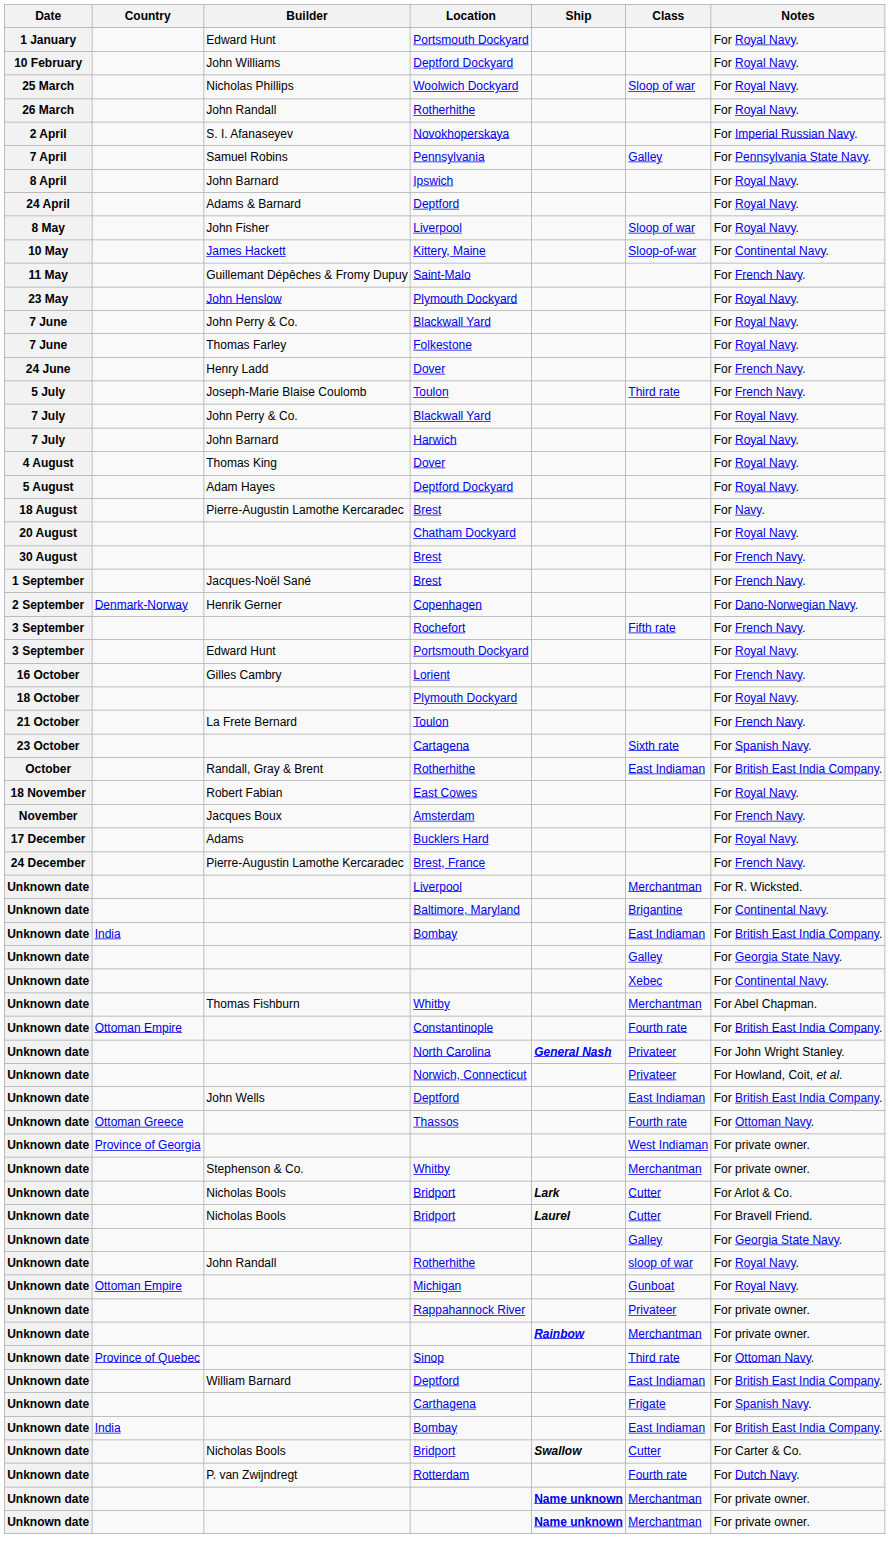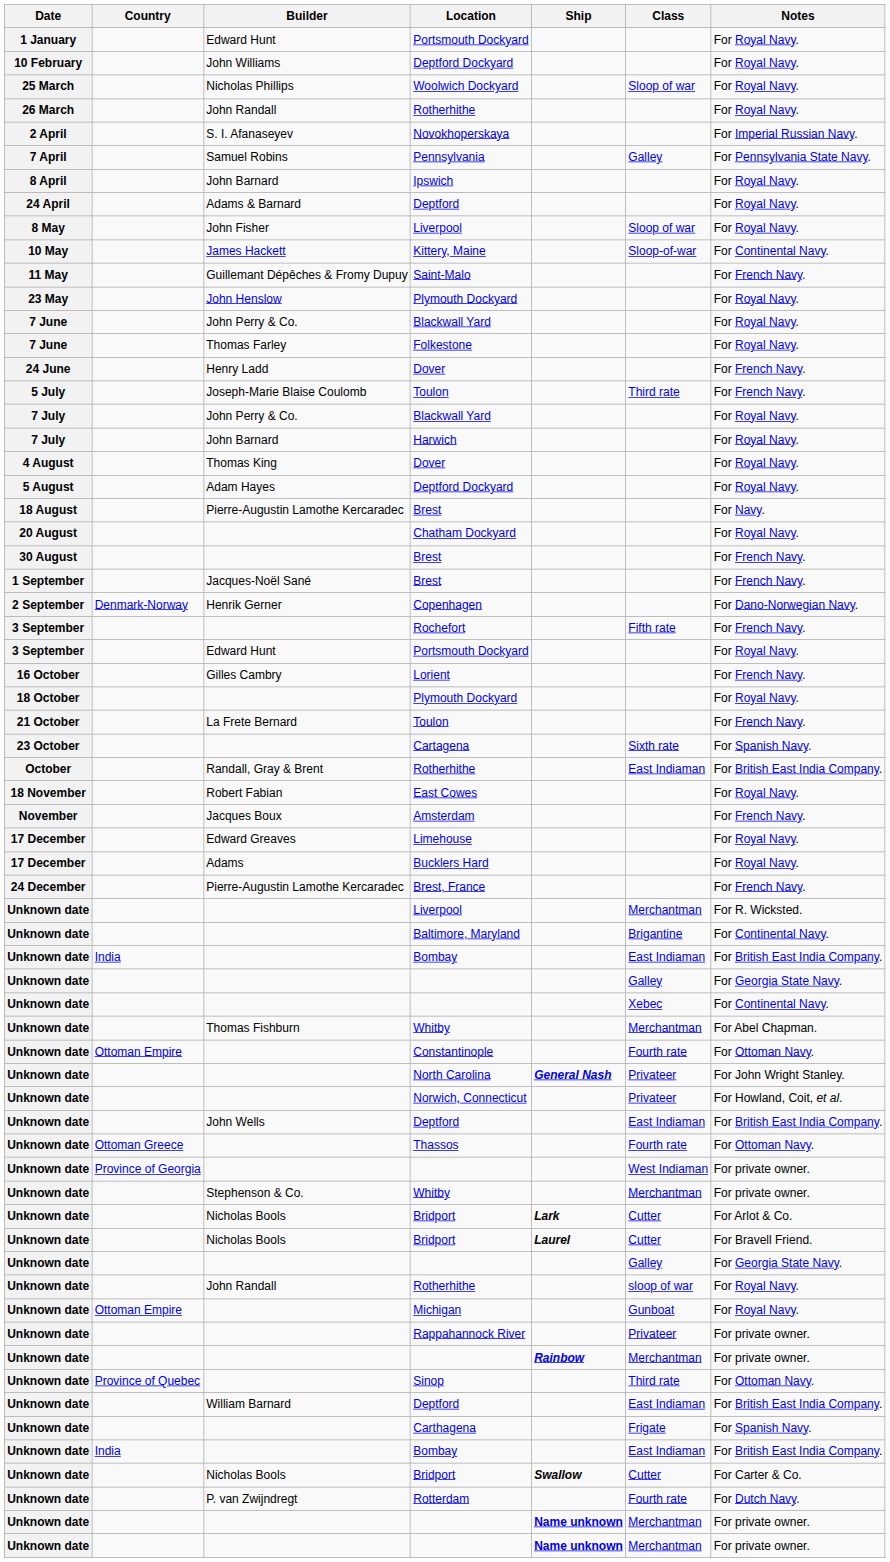 <table class="wikitable sortable" style="font-size:1.00em; line-height:1.5em;">
 <tr>
 <th>Date</th>
 <th>Country</th>
 <th>Builder</th>
 <th>Location</th>
 <th>Ship</th>
 <th>Class</th>
 <th>Notes</th>
 </tr>
 <tr ---->
 <th>1 January</th>
 <td></td>
 <td>Edward Hunt</td>
 <td><a href='#'>Portsmouth Dockyard</a></td>
 <td><strong></strong></td>
 <td></td>
 <td>For <a href='#'>Royal Navy</a>.</td>
 </tr>
 <tr ---->
 <th>10 February</th>
 <td></td>
 <td>John Williams</td>
 <td><a href='#'>Deptford Dockyard</a></td>
 <td><strong></strong></td>
 <td></td>
 <td>For <a href='#'>Royal Navy</a>.</td>
 </tr>
 <tr ---->
 <th>25 March</th>
 <td></td>
 <td>Nicholas Phillips</td>
 <td><a href='#'>Woolwich Dockyard</a></td>
 <td><strong></strong></td>
 <td><a href='#'>Sloop of war</a></td>
 <td>For <a href='#'>Royal Navy</a>.</td>
 </tr>
 <tr ---->
 <th>26 March</th>
 <td></td>
 <td>John Randall</td>
 <td><a href='#'>Rotherhithe</a></td>
 <td><strong></strong></td>
 <td></td>
 <td>For <a href='#'>Royal Navy</a>.</td>
 </tr>
 <tr ---->
 <th>2 April</th>
 <td></td>
 <td>S. I. Afanaseyev</td>
 <td><a href='#'>Novokhoperskaya</a></td>
 <td><strong></strong></td>
 <td></td>
 <td>For <a href='#'>Imperial Russian Navy</a>.</td>
 </tr>
 <tr ---->
 <th>7 April</th>
 <td></td>
 <td>Samuel Robins</td>
 <td><a href='#'>Pennsylvania</a></td>
 <td><strong></strong></td>
 <td><a href='#'>Galley</a></td>
 <td>For <a href='#'>Pennsylvania State Navy</a>.</td>
 </tr>
 <tr ---->
 <th>8 April</th>
 <td></td>
 <td>John Barnard</td>
 <td><a href='#'>Ipswich</a></td>
 <td><strong></strong></td>
 <td></td>
 <td>For <a href='#'>Royal Navy</a>.</td>
 </tr>
 <tr ---->
 <th>24 April</th>
 <td></td>
 <td>Adams & Barnard</td>
 <td><a href='#'>Deptford</a></td>
 <td><strong></strong></td>
 <td></td>
 <td>For <a href='#'>Royal Navy</a>.</td>
 </tr>
 <tr ---->
 <th>8 May</th>
 <td></td>
 <td>John Fisher</td>
 <td><a href='#'>Liverpool</a></td>
 <td><strong></strong></td>
 <td><a href='#'>Sloop of war</a></td>
 <td>For <a href='#'>Royal Navy</a>.</td>
 </tr>
 <tr ---->
 <th>10 May</th>
 <td></td>
 <td><a href='#'>James Hackett</a></td>
 <td><a href='#'>Kittery, Maine</a></td>
 <td><strong></strong></td>
 <td><a href='#'>Sloop-of-war</a></td>
 <td>For <a href='#'>Continental Navy</a>.</td>
 </tr>
 <tr ---->
 <th>11 May</th>
 <td></td>
 <td>Guillemant Dépêches & Fromy Dupuy</td>
 <td><a href='#'>Saint-Malo</a></td>
 <td><strong></strong></td>
 <td></td>
 <td>For <a href='#'>French Navy</a>.</td>
 </tr>
 <tr ---->
 <th>23 May</th>
 <td></td>
 <td><a href='#'>John Henslow</a></td>
 <td><a href='#'>Plymouth Dockyard</a></td>
 <td><strong></strong></td>
 <td></td>
 <td>For <a href='#'>Royal Navy</a>.</td>
 </tr>
 <tr ---->
 <th>7 June</th>
 <td></td>
 <td>John Perry & Co.</td>
 <td><a href='#'>Blackwall Yard</a></td>
 <td><strong></strong></td>
 <td></td>
 <td>For <a href='#'>Royal Navy</a>.</td>
 </tr>
 <tr ---->
 <th>7 June</th>
 <td></td>
 <td>Thomas Farley</td>
 <td><a href='#'>Folkestone</a></td>
 <td><strong></strong></td>
 <td></td>
 <td>For <a href='#'>Royal Navy</a>.</td>
 </tr>
 <tr ---->
 <th>24 June</th>
 <td></td>
 <td>Henry Ladd</td>
 <td><a href='#'>Dover</a></td>
 <td><strong></strong></td>
 <td></td>
 <td>For <a href='#'>French Navy</a>.</td>
 </tr>
 <tr ---->
 <th>5 July</th>
 <td></td>
 <td>Joseph-Marie Blaise Coulomb</td>
 <td><a href='#'>Toulon</a></td>
 <td><strong></strong></td>
 <td><a href='#'>Third rate</a></td>
 <td>For <a href='#'>French Navy</a>.</td>
 </tr>
 <tr ---->
 <th>7 July</th>
 <td></td>
 <td>John Perry & Co.</td>
 <td><a href='#'>Blackwall Yard</a></td>
 <td><strong></strong></td>
 <td></td>
 <td>For <a href='#'>Royal Navy</a>.</td>
 </tr>
 <tr ---->
 <th>7 July</th>
 <td></td>
 <td>John Barnard</td>
 <td><a href='#'>Harwich</a></td>
 <td><strong></strong></td>
 <td></td>
 <td>For <a href='#'>Royal Navy</a>.</td>
 </tr>
 <tr ---->
 <th>4 August</th>
 <td></td>
 <td>Thomas King</td>
 <td><a href='#'>Dover</a></td>
 <td><strong></strong></td>
 <td></td>
 <td>For <a href='#'>Royal Navy</a>.</td>
 </tr>
 <tr ---->
 <th>5 August</th>
 <td></td>
 <td>Adam Hayes</td>
 <td><a href='#'>Deptford Dockyard</a></td>
 <td><strong></strong></td>
 <td></td>
 <td>For <a href='#'>Royal Navy</a>.</td>
 </tr>
 <tr ---->
 <th>18 August</th>
 <td></td>
 <td>Pierre-Augustin Lamothe Kercaradec</td>
 <td><a href='#'>Brest</a></td>
 <td><strong></strong></td>
 <td></td>
 <td>For <a href='#'>Navy</a>.</td>
 </tr>
 <tr ---->
 <th>20 August</th>
 <td></td>
 <td></td>
 <td><a href='#'>Chatham Dockyard</a></td>
 <td><strong></strong></td>
 <td></td>
 <td>For <a href='#'>Royal Navy</a>.</td>
 </tr>
 <tr ---->
 <th>30 August</th>
 <td></td>
 <td></td>
 <td><a href='#'>Brest</a></td>
 <td><strong></strong></td>
 <td></td>
 <td>For <a href='#'>French Navy</a>.</td>
 </tr>
 <tr ---->
 <th>1 September</th>
 <td></td>
 <td>Jacques-Noël Sané</td>
 <td><a href='#'>Brest</a></td>
 <td><strong></strong></td>
 <td></td>
 <td>For <a href='#'>French Navy</a>.</td>
 </tr>
 <tr ---->
 <th>2 September</th>
 <td> <a href='#'>Denmark-Norway</a></td>
 <td>Henrik Gerner</td>
 <td><a href='#'>Copenhagen</a></td>
 <td><strong></strong></td>
 <td></td>
 <td>For <a href='#'>Dano-Norwegian Navy</a>.</td>
 </tr>
 <tr ---->
 <th>3 September</th>
 <td></td>
 <td></td>
 <td><a href='#'>Rochefort</a></td>
 <td><strong></strong></td>
 <td><a href='#'>Fifth rate</a></td>
 <td>For <a href='#'>French Navy</a>.</td>
 </tr>
 <tr ---->
 <th>3 September</th>
 <td></td>
 <td>Edward Hunt</td>
 <td><a href='#'>Portsmouth Dockyard</a></td>
 <td><strong></strong></td>
 <td></td>
 <td>For <a href='#'>Royal Navy</a>.</td>
 </tr>
 <tr ---->
 <th>16 October</th>
 <td></td>
 <td>Gilles Cambry</td>
 <td><a href='#'>Lorient</a></td>
 <td><strong></strong></td>
 <td></td>
 <td>For <a href='#'>French Navy</a>.</td>
 </tr>
 <tr ---->
 <th>18 October</th>
 <td></td>
 <td></td>
 <td><a href='#'>Plymouth Dockyard</a></td>
 <td><strong></strong></td>
 <td></td>
 <td>For <a href='#'>Royal Navy</a>.</td>
 </tr>
 <tr ---->
 <th>21 October</th>
 <td></td>
 <td>La Frete Bernard</td>
 <td><a href='#'>Toulon</a></td>
 <td><strong></strong></td>
 <td></td>
 <td>For <a href='#'>French Navy</a>.</td>
 </tr>
 <tr ---->
 <th>23 October</th>
 <td></td>
 <td></td>
 <td><a href='#'>Cartagena</a></td>
 <td><strong></strong></td>
 <td><a href='#'>Sixth rate</a></td>
 <td>For <a href='#'>Spanish Navy</a>.</td>
 </tr>
 <tr ---->
 <th>October</th>
 <td></td>
 <td>Randall, Gray & Brent</td>
 <td><a href='#'>Rotherhithe</a></td>
 <td><strong></strong></td>
 <td><a href='#'>East Indiaman</a></td>
 <td>For <a href='#'>British East India Company</a>.</td>
 </tr>
 <tr ---->
 <th>18 November</th>
 <td></td>
 <td>Robert Fabian</td>
 <td><a href='#'>East Cowes</a></td>
 <td><strong></strong></td>
 <td></td>
 <td>For <a href='#'>Royal Navy</a>.</td>
 </tr>
 <tr ---->
 <th>November</th>
 <td></td>
 <td>Jacques Boux</td>
 <td><a href='#'>Amsterdam</a></td>
 <td><strong></strong></td>
 <td></td>
 <td>For <a href='#'>French Navy</a>.</td>
 </tr>
 <tr ---->
 <th>17 December</th>
 <td></td>
+<td>Edward Greaves</td>
+<td><a href='#'>Limehouse</a></td>
+<td><strong></strong></td>
+<td></td>
+<td>For <a href='#'>Royal Navy</a>.</td>
+</tr>
+<tr ---->
+<th>17 December</th>
+<td></td>
 <td>Adams</td>
 <td><a href='#'>Bucklers Hard</a></td>
 <td><strong></strong></td>
 <td></td>
 <td>For <a href='#'>Royal Navy</a>.</td>
 </tr>
 <tr ---->
 <th>24 December</th>
 <td></td>
 <td>Pierre-Augustin Lamothe Kercaradec</td>
 <td><a href='#'>Brest, France</a></td>
 <td><strong></strong></td>
 <td></td>
 <td>For <a href='#'>French Navy</a>.</td>
 </tr>
 <tr ---->
 <th>Unknown date</th>
 <td></td>
 <td></td>
 <td><a href='#'>Liverpool</a></td>
 <td><strong></strong></td>
 <td><a href='#'>Merchantman</a></td>
 <td>For R. Wicksted.</td>
 </tr>
 <tr ---->
 <th>Unknown date</th>
 <td></td>
 <td></td>
 <td><a href='#'>Baltimore, Maryland</a></td>
 <td><strong></strong></td>
 <td><a href='#'>Brigantine</a></td>
 <td>For <a href='#'>Continental Navy</a>.</td>
 </tr>
 <tr ---->
 <th>Unknown date</th>
 <td> <a href='#'>India</a></td>
 <td></td>
 <td><a href='#'>Bombay</a></td>
 <td><strong></strong></td>
 <td><a href='#'>East Indiaman</a></td>
 <td>For <a href='#'>British East India Company</a>.</td>
 </tr>
 <tr ---->
 <th>Unknown date</th>
 <td></td>
 <td></td>
 <td></td>
 <td><strong></strong></td>
 <td><a href='#'>Galley</a></td>
 <td>For <a href='#'>Georgia State Navy</a>.</td>
 </tr>
 <tr ---->
 <th>Unknown date</th>
 <td></td>
 <td></td>
 <td></td>
 <td><strong></strong></td>
 <td><a href='#'>Xebec</a></td>
 <td>For <a href='#'>Continental Navy</a>.</td>
 </tr>
 <tr ---->
 <th>Unknown date</th>
 <td></td>
 <td>Thomas Fishburn</td>
 <td><a href='#'>Whitby</a></td>
 <td><strong></strong></td>
 <td><a href='#'>Merchantman</a></td>
 <td>For Abel Chapman.</td>
 </tr>
 <tr ---->
 <th>Unknown date</th>
 <td> <a href='#'>Ottoman Empire</a></td>
 <td></td>
 <td><a href='#'>Constantinople</a></td>
 <td><strong></strong></td>
 <td><a href='#'>Fourth rate</a></td>
-<td>For <a href='#'>British East India Company</a>.</td>
+<td>For <a href='#'>Ottoman Navy</a>.</td>
 </tr>
 <tr ---->
 <th>Unknown date</th>
 <td></td>
 <td></td>
 <td><a href='#'>North Carolina</a></td>
 <td><strong><a href='#'><em>General Nash</em></a></strong></td>
 <td><a href='#'>Privateer</a></td>
 <td>For John Wright Stanley.</td>
 </tr>
 <tr ---->
 <th>Unknown date</th>
 <td></td>
 <td></td>
 <td><a href='#'>Norwich, Connecticut</a></td>
 <td><strong></strong></td>
 <td><a href='#'>Privateer</a></td>
 <td>For Howland, Coit, <em>et al</em>.</td>
 </tr>
 <tr ---->
 <th>Unknown date</th>
 <td></td>
 <td>John Wells</td>
 <td><a href='#'>Deptford</a></td>
 <td><strong></strong></td>
 <td><a href='#'>East Indiaman</a></td>
 <td>For <a href='#'>British East India Company</a>.</td>
 </tr>
 <tr ---->
 <th>Unknown date</th>
 <td> <a href='#'>Ottoman Greece</a></td>
 <td></td>
 <td><a href='#'>Thassos</a></td>
 <td><strong></strong></td>
 <td><a href='#'>Fourth rate</a></td>
 <td>For <a href='#'>Ottoman Navy</a>.</td>
 </tr>
 <tr ---->
 <th>Unknown date</th>
 <td> <a href='#'>Province of Georgia</a></td>
 <td></td>
 <td></td>
 <td><strong></strong></td>
 <td><a href='#'>West Indiaman</a></td>
 <td>For private owner.</td>
 </tr>
 <tr ---->
 <th>Unknown date</th>
 <td></td>
 <td>Stephenson & Co.</td>
 <td><a href='#'>Whitby</a></td>
 <td><strong></strong></td>
 <td><a href='#'>Merchantman</a></td>
 <td>For private owner.</td>
 </tr>
 <tr ---->
 <th>Unknown date</th>
 <td></td>
 <td>Nicholas Bools</td>
 <td><a href='#'>Bridport</a></td>
 <td><strong><em>Lark</em></strong></td>
 <td><a href='#'>Cutter</a></td>
 <td>For Arlot & Co.</td>
 </tr>
 <tr ---->
 <th>Unknown date</th>
 <td></td>
 <td>Nicholas Bools</td>
 <td><a href='#'>Bridport</a></td>
 <td><strong><em>Laurel</em></strong></td>
 <td><a href='#'>Cutter</a></td>
 <td>For Bravell Friend.</td>
 </tr>
 <tr ---->
 <th>Unknown date</th>
 <td></td>
 <td></td>
 <td></td>
 <td><strong></strong></td>
 <td><a href='#'>Galley</a></td>
 <td>For <a href='#'>Georgia State Navy</a>.</td>
 </tr>
 <tr ---->
 <th>Unknown date</th>
 <td></td>
 <td>John Randall</td>
 <td><a href='#'>Rotherhithe</a></td>
 <td><strong></strong></td>
 <td><a href='#'>sloop of war</a></td>
 <td>For <a href='#'>Royal Navy</a>.</td>
 </tr>
 <tr ---->
 <th>Unknown date</th>
 <td> <a href='#'>Ottoman Empire</a></td>
 <td></td>
 <td><a href='#'>Michigan</a></td>
 <td><strong></strong></td>
 <td><a href='#'>Gunboat</a></td>
 <td>For <a href='#'>Royal Navy</a>.</td>
 </tr>
 <tr ---->
 <th>Unknown date</th>
 <td></td>
 <td></td>
 <td><a href='#'>Rappahannock River</a></td>
 <td><strong></strong></td>
 <td><a href='#'>Privateer</a></td>
 <td>For private owner.</td>
 </tr>
 <tr ---->
 <th>Unknown date</th>
 <td></td>
 <td></td>
 <td></td>
 <td><strong><a href='#'><em>Rainbow</em></a></strong></td>
 <td><a href='#'>Merchantman</a></td>
 <td>For private owner.</td>
 </tr>
 <tr ---->
 <th>Unknown date</th>
 <td> <a href='#'>Province of Quebec</a></td>
 <td></td>
 <td><a href='#'>Sinop</a></td>
 <td><strong></strong></td>
 <td><a href='#'>Third rate</a></td>
 <td>For <a href='#'>Ottoman Navy</a>.</td>
 </tr>
 <tr ---->
 <th>Unknown date</th>
 <td></td>
 <td>William Barnard</td>
 <td><a href='#'>Deptford</a></td>
 <td><strong></strong></td>
 <td><a href='#'>East Indiaman</a></td>
 <td>For <a href='#'>British East India Company</a>.</td>
 </tr>
 <tr ---->
 <th>Unknown date</th>
 <td></td>
 <td></td>
 <td><a href='#'>Carthagena</a></td>
 <td><strong></strong></td>
 <td><a href='#'>Frigate</a></td>
 <td>For <a href='#'>Spanish Navy</a>.</td>
 </tr>
 <tr ---->
 <th>Unknown date</th>
 <td> <a href='#'>India</a></td>
 <td></td>
 <td><a href='#'>Bombay</a></td>
 <td><strong></strong></td>
 <td><a href='#'>East Indiaman</a></td>
 <td>For <a href='#'>British East India Company</a>.</td>
 </tr>
 <tr ---->
 <th>Unknown date</th>
 <td></td>
 <td>Nicholas Bools</td>
 <td><a href='#'>Bridport</a></td>
 <td><strong><em>Swallow</em></strong></td>
 <td><a href='#'>Cutter</a></td>
 <td>For Carter & Co.</td>
 </tr>
 <tr ---->
 <th>Unknown date</th>
 <td></td>
 <td>P. van Zwijndregt</td>
 <td><a href='#'>Rotterdam</a></td>
 <td><strong></strong></td>
 <td><a href='#'>Fourth rate</a></td>
 <td>For <a href='#'>Dutch Navy</a>.</td>
 </tr>
 <tr ---->
 <th>Unknown date</th>
 <td></td>
 <td></td>
 <td></td>
 <td><strong><a href='#'>Name unknown</a></strong></td>
 <td><a href='#'>Merchantman</a></td>
 <td>For private owner.</td>
 </tr>
 <tr ---->
 <th>Unknown date</th>
 <td></td>
 <td></td>
 <td></td>
 <td><strong><a href='#'>Name unknown</a></strong></td>
 <td><a href='#'>Merchantman</a></td>
 <td>For private owner.</td>
 </tr>
 </table>
